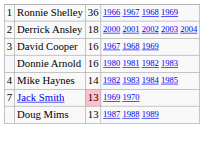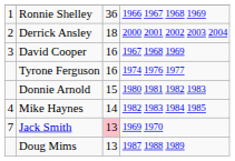 <table class="wikitable">
 <tr>
 </tr>
 <tr>
 <td>1</td>
 <td>Ronnie Shelley</td>
 <td>36</td>
 <td style="font-size:80%;"><a href='#'>1966</a> <a href='#'>1967</a> <a href='#'>1968</a> <a href='#'>1969</a></td>
 </tr>
 <tr>
 <td>2</td>
 <td>Derrick Ansley</td>
 <td>18</td>
 <td style="font-size:80%;"><a href='#'>2000</a> <a href='#'>2001</a> <a href='#'>2002</a> <a href='#'>2003</a> <a href='#'>2004</a></td>
 </tr>
 <tr>
 <td>3</td>
 <td>David Cooper</td>
 <td>16</td>
 <td style="font-size:80%;"><a href='#'>1967</a> <a href='#'>1968</a> <a href='#'>1969</a></td>
 </tr>
 <tr>
 <td></td>
+<td>Tyrone Ferguson</td>
+<td>16</td>
+<td style="font-size:80%;"><a href='#'>1974</a> <a href='#'>1976</a> <a href='#'>1977</a></td>
+</tr>
+<tr>
+<td></td>
 <td>Donnie Arnold</td>
-<td>16</td>
+<td>15</td>
 <td style="font-size:80%;"><a href='#'>1980</a> <a href='#'>1981</a> <a href='#'>1982</a> <a href='#'>1983</a></td>
 </tr>
 <tr>
 <td>4</td>
 <td>Mike Haynes</td>
 <td>14</td>
 <td style="font-size:80%;"><a href='#'>1982</a> <a href='#'>1983</a> <a href='#'>1984</a> <a href='#'>1985</a></td>
 </tr>
 <tr>
 <td>7</td>
 <td><a href='#'>Jack Smith</a></td>
 <td style="background: pink;">13</td>
 <td style="font-size:80%;"><a href='#'>1969</a> <a href='#'>1970</a></td>
 </tr>
 <tr>
 <td></td>
 <td>Doug Mims</td>
 <td>13</td>
 <td style="font-size:80%;"><a href='#'>1987</a> <a href='#'>1988</a> <a href='#'>1989</a></td>
 </tr>
 </table>
